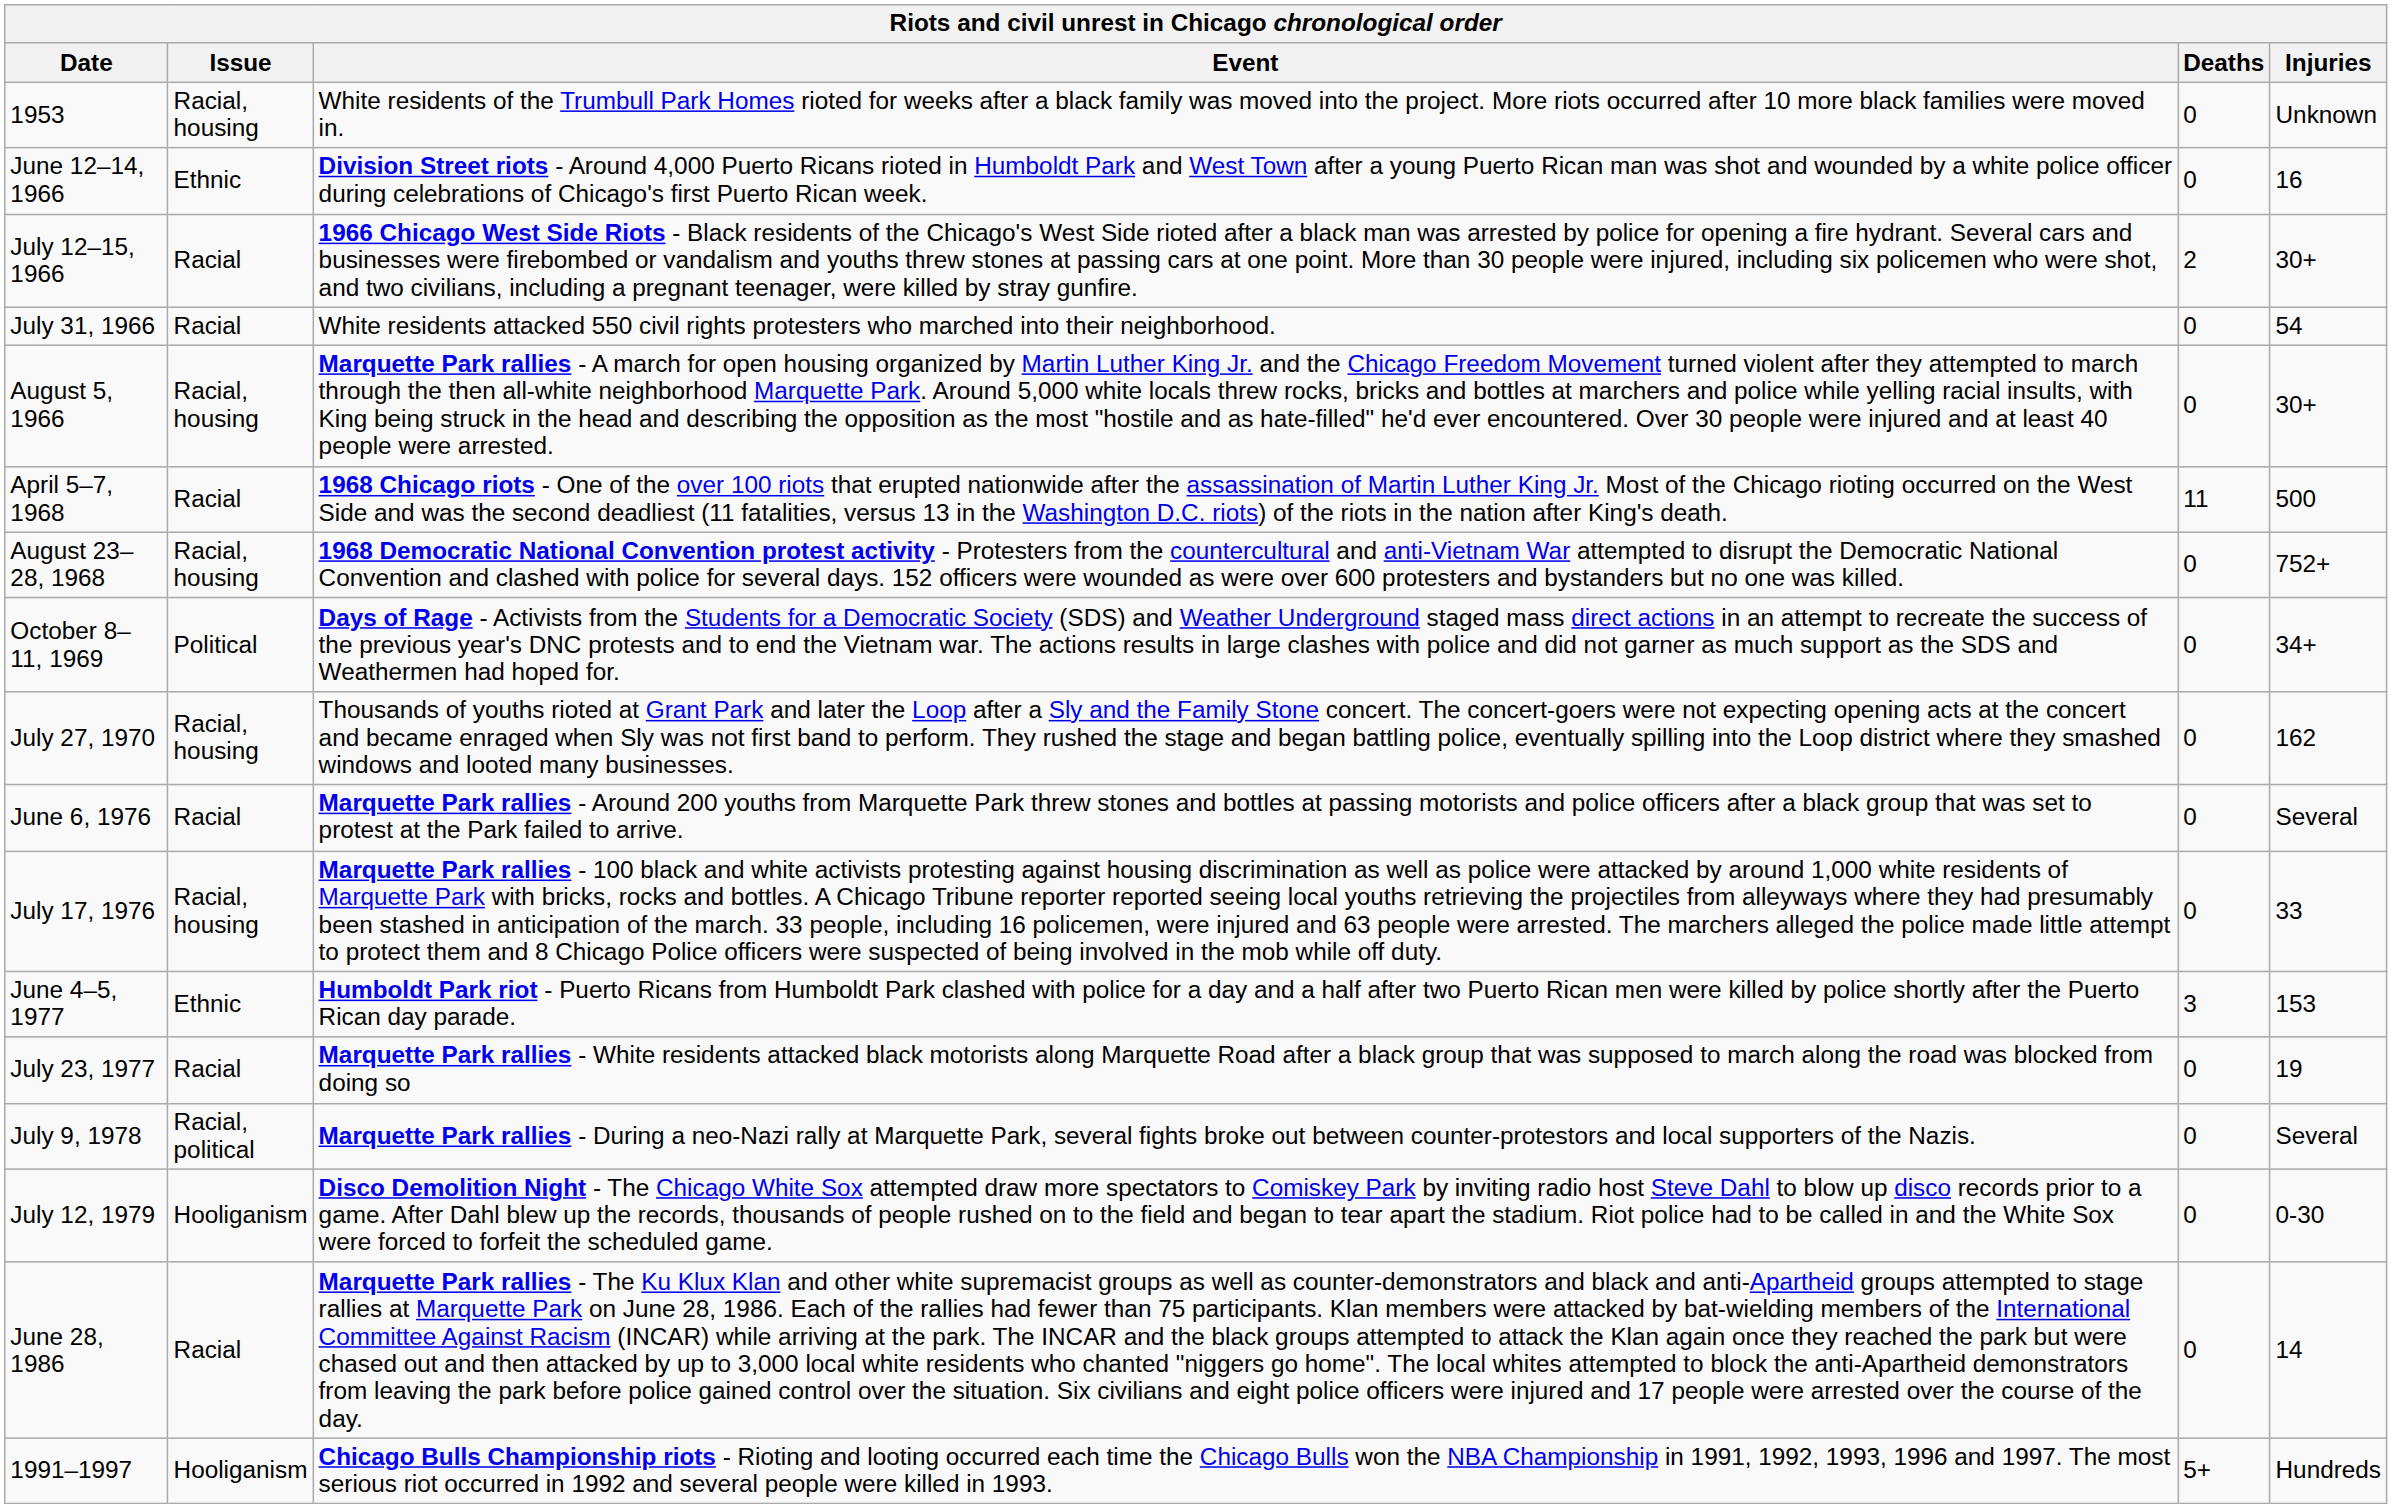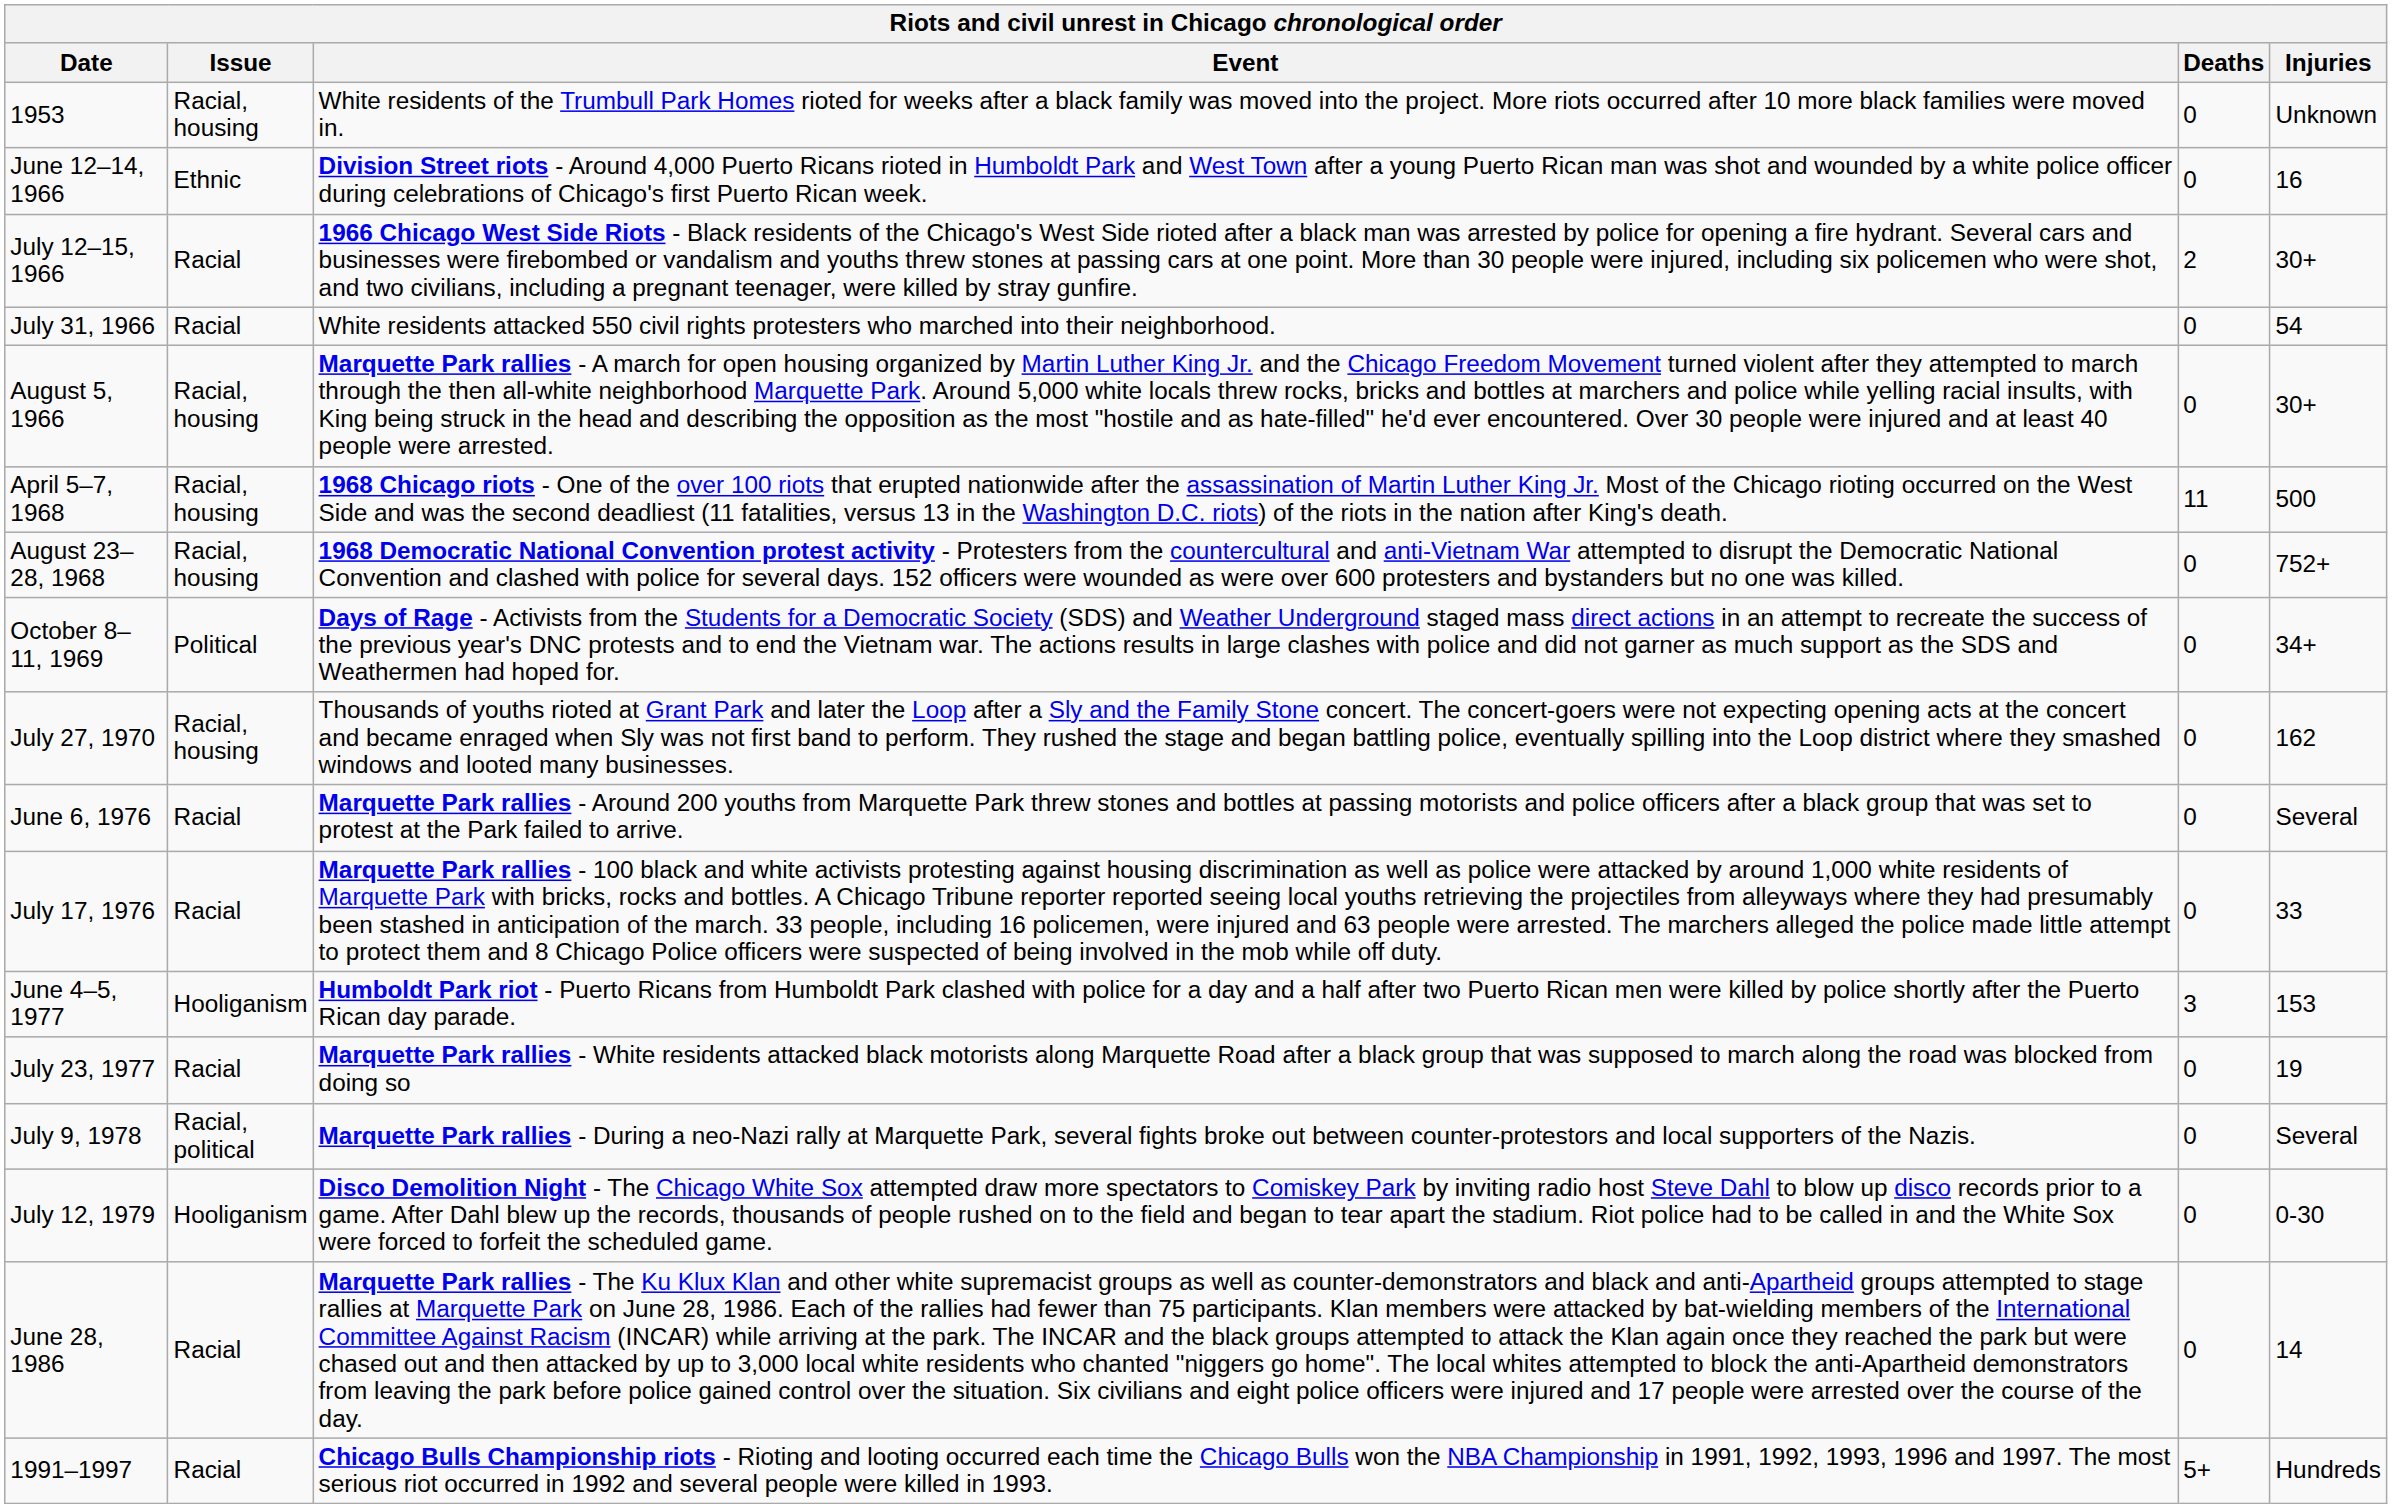 <table class="wikitable">
 <tr>
 <th align="center" colspan="5"><strong>Riots and civil unrest in Chicago</strong> <em>chronological order</em></th>
 </tr>
 <tr>
 <th scope="col" width="100">Date</th>
 <th scope="col" width="50">Issue</th>
 <th scope="col">Event</th>
 <th scope="col" width="50">Deaths</th>
 <th scope="col" width="50">Injuries</th>
 </tr>
 <tr>
 <td>1953</td>
 <td>Racial, housing</td>
 <td>White residents of the <a href='#'>Trumbull Park Homes</a> rioted for weeks after a black family was moved into the project. More riots occurred after 10 more black families were moved in.</td>
 <td>0</td>
 <td>Unknown</td>
 </tr>
 <tr>
 <td>June 12–14, 1966</td>
 <td>Ethnic</td>
 <td><strong><a href='#'>Division Street riots</a></strong> - Around 4,000 Puerto Ricans rioted in <a href='#'>Humboldt Park</a> and <a href='#'>West Town</a> after a young Puerto Rican man was shot and wounded by a white police officer during celebrations of Chicago's first Puerto Rican week.</td>
 <td>0</td>
 <td>16</td>
 </tr>
 <tr>
 <td>July 12–15, 1966</td>
 <td>Racial</td>
 <td><strong><a href='#'>1966 Chicago West Side Riots</a></strong> - Black residents of the Chicago's West Side rioted after a black man was arrested by police for opening a fire hydrant. Several cars and businesses were firebombed or vandalism and youths threw stones at passing cars at one point. More than 30 people were injured, including six policemen who were shot, and two civilians, including a pregnant teenager, were killed by stray gunfire.</td>
 <td>2</td>
 <td>30+</td>
 </tr>
 <tr>
 <td>July 31, 1966</td>
 <td>Racial</td>
 <td>White residents attacked 550 civil rights protesters who marched into their neighborhood.</td>
 <td>0</td>
 <td>54</td>
 </tr>
 <tr>
 <td>August 5, 1966</td>
 <td>Racial, housing</td>
 <td><strong><a href='#'>Marquette Park rallies</a></strong> - A march for open housing organized by <a href='#'>Martin Luther King Jr.</a> and the <a href='#'>Chicago Freedom Movement</a> turned violent after they attempted to march through the then all-white neighborhood <a href='#'>Marquette Park</a>. Around 5,000 white locals threw rocks, bricks and bottles at marchers and police while yelling racial insults, with King being struck in the head and describing the opposition as the most "hostile and as hate-filled" he'd ever encountered. Over 30 people were injured and at least 40 people were arrested.</td>
 <td>0</td>
 <td>30+</td>
 </tr>
 <tr>
 <td>April 5–7, 1968</td>
-<td>Racial</td>
+<td>Racial, housing</td>
 <td><strong><a href='#'>1968 Chicago riots</a></strong> - One of the <a href='#'>over 100 riots</a> that erupted nationwide after the <a href='#'>assassination of Martin Luther King Jr.</a> Most of the Chicago rioting occurred on the West Side and was the second deadliest (11 fatalities, versus 13 in the <a href='#'>Washington D.C. riots</a>) of the riots in the nation after King's death.</td>
 <td>11</td>
 <td>500</td>
 </tr>
 <tr>
 <td>August 23–28, 1968</td>
 <td>Racial, housing</td>
 <td><strong><a href='#'>1968 Democratic National Convention protest activity</a></strong> - Protesters from the <a href='#'>countercultural</a> and <a href='#'>anti-Vietnam War</a> attempted to disrupt the Democratic National Convention and clashed with police for several days. 152 officers were wounded as were over 600 protesters and bystanders but no one was killed.</td>
 <td>0</td>
 <td>752+</td>
 </tr>
 <tr>
 <td>October 8–11, 1969</td>
 <td>Political</td>
 <td><strong><a href='#'>Days of Rage</a></strong> - Activists from the <a href='#'>Students for a Democratic Society</a> (SDS) and <a href='#'>Weather Underground</a> staged mass <a href='#'>direct actions</a> in an attempt to recreate the success of the previous year's DNC protests and to end the Vietnam war. The actions results in large clashes with police and did not garner as much support as the SDS and Weathermen had hoped for.</td>
 <td>0</td>
 <td>34+</td>
 </tr>
 <tr>
 <td>July 27, 1970</td>
 <td>Racial, housing</td>
 <td>Thousands of youths rioted at <a href='#'>Grant Park</a> and later the <a href='#'>Loop</a> after a <a href='#'>Sly and the Family Stone</a> concert. The concert-goers were not expecting opening acts at the concert and became enraged when Sly was not first band to perform. They rushed the stage and began battling police, eventually spilling into the Loop district where they smashed windows and looted many businesses.</td>
 <td>0</td>
 <td>162</td>
 </tr>
 <tr>
 <td>June 6, 1976</td>
 <td>Racial</td>
 <td><strong><a href='#'>Marquette Park rallies</a></strong> - Around 200 youths from Marquette Park threw stones and bottles at passing motorists and police officers after a black group that was set to protest at the Park failed to arrive.</td>
 <td>0</td>
 <td>Several</td>
 </tr>
 <tr>
 <td>July 17, 1976</td>
-<td>Racial, housing</td>
+<td>Racial</td>
 <td><strong><a href='#'>Marquette Park rallies</a></strong> - 100 black and white activists protesting against housing discrimination as well as police were attacked by around 1,000 white residents of <a href='#'>Marquette Park</a> with bricks, rocks and bottles. A Chicago Tribune reporter reported seeing local youths retrieving the projectiles from alleyways where they had presumably been stashed in anticipation of the march. 33 people, including 16 policemen, were injured and 63 people were arrested. The marchers alleged the police made little attempt to protect them and 8 Chicago Police officers were suspected of being involved in the mob while off duty.</td>
 <td>0</td>
 <td>33</td>
 </tr>
 <tr>
 <td>June 4–5, 1977</td>
-<td>Ethnic</td>
+<td>Hooliganism</td>
 <td><strong><a href='#'>Humboldt Park riot</a></strong> - Puerto Ricans from Humboldt Park clashed with police for a day and a half after two Puerto Rican men were killed by police shortly after the Puerto Rican day parade.</td>
 <td>3</td>
 <td>153</td>
 </tr>
 <tr>
 <td>July 23, 1977</td>
 <td>Racial</td>
 <td><strong><a href='#'>Marquette Park rallies</a></strong> - White residents attacked black motorists along Marquette Road after a black group that was supposed to march along the road was blocked from doing so</td>
 <td>0</td>
 <td>19</td>
 </tr>
 <tr>
 <td>July 9, 1978</td>
 <td>Racial, political</td>
 <td><strong><a href='#'>Marquette Park rallies</a></strong> - During a neo-Nazi rally at Marquette Park, several fights broke out between counter-protestors and local supporters of the Nazis.</td>
 <td>0</td>
 <td>Several</td>
 </tr>
 <tr>
 <td>July 12, 1979</td>
 <td>Hooliganism</td>
 <td><strong><a href='#'>Disco Demolition Night</a></strong> - The <a href='#'>Chicago White Sox</a> attempted draw more spectators to <a href='#'>Comiskey Park</a> by inviting radio host <a href='#'>Steve Dahl</a> to blow up <a href='#'>disco</a> records prior to a game. After Dahl blew up the records, thousands of people rushed on to the field and began to tear apart the stadium. Riot police had to be called in and the White Sox were forced to forfeit the scheduled game.</td>
 <td>0</td>
 <td>0-30</td>
 </tr>
 <tr>
 <td>June 28, 1986</td>
 <td>Racial</td>
 <td><strong><a href='#'>Marquette Park rallies</a></strong> - The <a href='#'>Ku Klux Klan</a> and other white supremacist groups as well as counter-demonstrators and black and anti-<a href='#'>Apartheid</a> groups attempted to stage rallies at <a href='#'>Marquette Park</a> on June 28, 1986. Each of the rallies had fewer than 75 participants. Klan members were attacked by bat-wielding members of the <a href='#'>International Committee Against Racism</a> (INCAR) while arriving at the park. The INCAR and the black groups attempted to attack the Klan again once they reached the park but were chased out and then attacked by up to 3,000 local white residents who chanted "niggers go home". The local whites attempted to block the anti-Apartheid demonstrators from leaving the park before police gained control over the situation. Six civilians and eight police officers were injured and 17 people were arrested over the course of the day.</td>
 <td>0</td>
 <td>14</td>
 </tr>
 <tr>
 <td>1991–1997</td>
-<td>Hooliganism</td>
+<td>Racial</td>
 <td><strong><a href='#'>Chicago Bulls Championship riots</a></strong> - Rioting and looting occurred each time the <a href='#'>Chicago Bulls</a> won the <a href='#'>NBA Championship</a> in 1991, 1992, 1993, 1996 and 1997. The most serious riot occurred in 1992 and several people were killed in 1993.</td>
 <td>5+</td>
 <td>Hundreds</td>
 </tr>
 </table>
